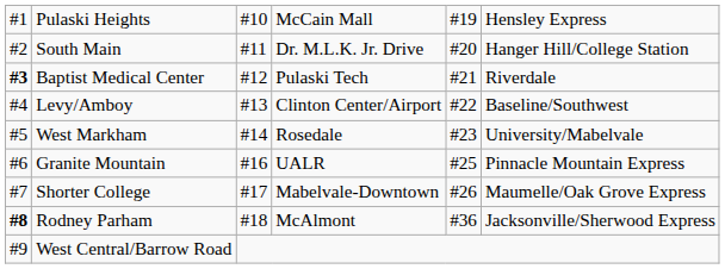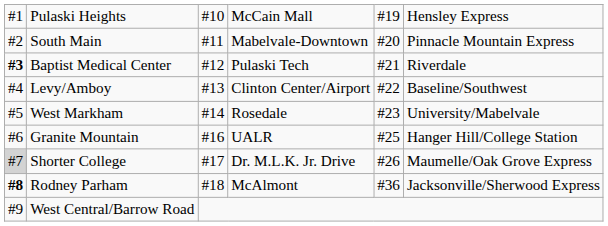 <table class=wikitable>
 <tr>
 <td>#1</td>
 <td>Pulaski Heights</td>
 <td>#10</td>
 <td>McCain Mall</td>
 <td>#19</td>
 <td>Hensley Express</td>
 </tr>
 <tr>
 <td>#2</td>
 <td>South Main</td>
 <td>#11</td>
-<td>Dr. M.L.K. Jr. Drive</td>
+<td>Mabelvale-Downtown</td>
 <td>#20</td>
-<td>Hanger Hill/College Station</td>
+<td>Pinnacle Mountain Express</td>
 </tr>
 <tr>
 <td><strong>#3</strong></td>
 <td>Baptist Medical Center</td>
 <td>#12</td>
 <td>Pulaski Tech</td>
 <td>#21</td>
 <td>Riverdale</td>
 </tr>
 <tr>
 <td>#4</td>
 <td>Levy/Amboy</td>
 <td>#13</td>
 <td>Clinton Center/Airport</td>
 <td>#22</td>
 <td>Baseline/Southwest</td>
 </tr>
 <tr>
 <td>#5</td>
 <td>West Markham</td>
 <td>#14</td>
 <td>Rosedale</td>
 <td>#23</td>
 <td>University/Mabelvale</td>
 </tr>
 <tr>
 <td>#6</td>
 <td>Granite Mountain</td>
 <td>#16</td>
 <td>UALR</td>
 <td>#25</td>
-<td>Pinnacle Mountain Express</td>
+<td>Hanger Hill/College Station</td>
 </tr>
 <tr>
-<td>#7</td>
+<td style="background: lightgrey;">#7</td>
 <td>Shorter College</td>
 <td>#17</td>
-<td>Mabelvale-Downtown</td>
+<td>Dr. M.L.K. Jr. Drive</td>
 <td>#26</td>
 <td>Maumelle/Oak Grove Express</td>
 </tr>
 <tr>
 <td><strong>#8</strong></td>
 <td>Rodney Parham</td>
 <td>#18</td>
 <td>McAlmont</td>
 <td>#36</td>
 <td>Jacksonville/Sherwood Express</td>
 </tr>
 <tr>
 <td>#9</td>
 <td>West Central/Barrow Road</td>
 </tr>
 </table>
